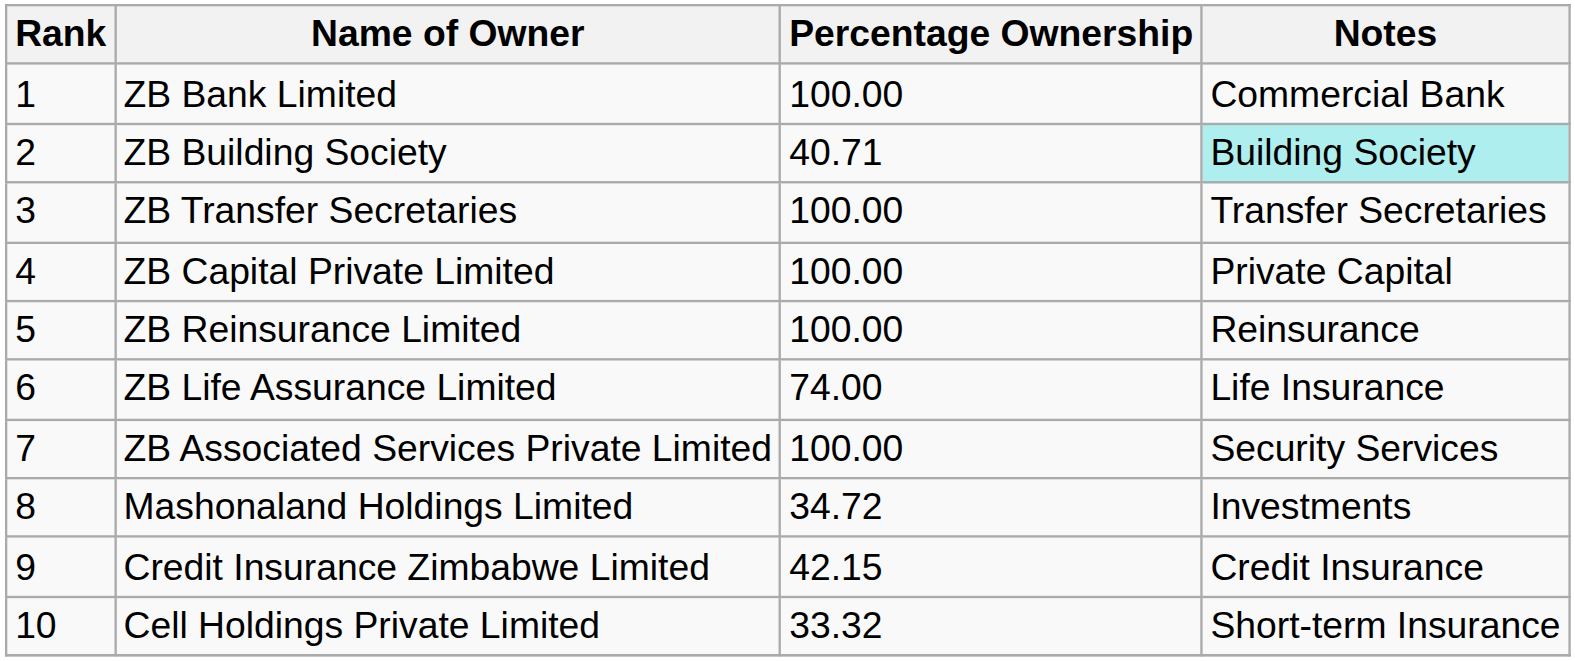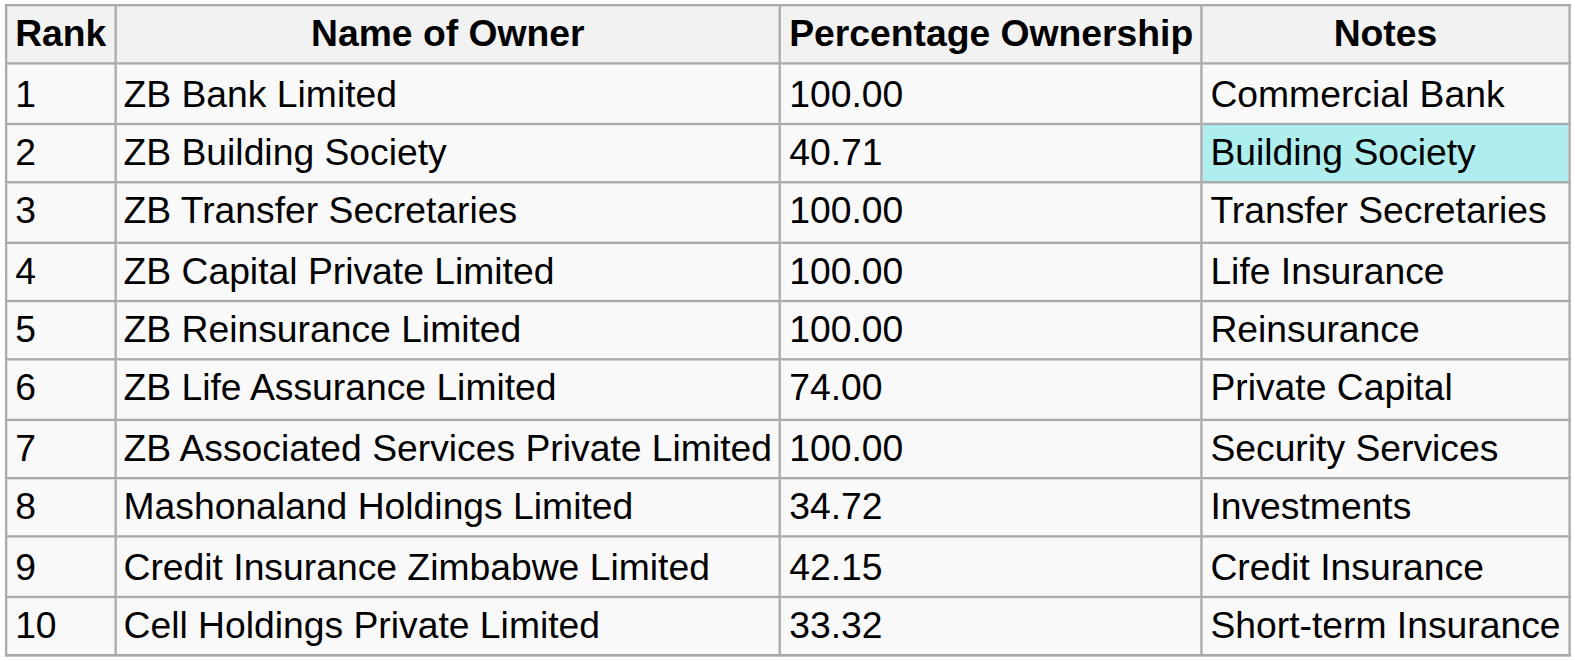 <table class="wikitable sortable" style="margin: 0.5em auto">
 <tr>
 <th>Rank</th>
 <th>Name of Owner</th>
 <th>Percentage Ownership</th>
 <th>Notes</th>
 </tr>
 <tr>
 <td>1</td>
 <td>ZB Bank Limited</td>
 <td>100.00</td>
 <td>Commercial Bank</td>
 </tr>
 <tr>
 <td>2</td>
 <td>ZB Building Society</td>
 <td>40.71</td>
 <td style="background: paleturquoise;">Building Society</td>
 </tr>
 <tr>
 <td>3</td>
 <td>ZB Transfer Secretaries</td>
 <td>100.00</td>
 <td>Transfer Secretaries</td>
 </tr>
 <tr>
 <td>4</td>
 <td>ZB Capital Private Limited</td>
 <td>100.00</td>
-<td>Private Capital</td>
+<td>Life Insurance</td>
 </tr>
 <tr>
 <td>5</td>
 <td>ZB Reinsurance Limited</td>
 <td>100.00</td>
 <td>Reinsurance</td>
 </tr>
 <tr>
 <td>6</td>
 <td>ZB Life Assurance Limited</td>
 <td>74.00</td>
-<td>Life Insurance</td>
+<td>Private Capital</td>
 </tr>
 <tr>
 <td>7</td>
 <td>ZB Associated Services Private Limited</td>
 <td>100.00</td>
 <td>Security Services</td>
 </tr>
 <tr>
 <td>8</td>
 <td>Mashonaland Holdings Limited</td>
 <td>34.72</td>
 <td>Investments</td>
 </tr>
 <tr>
 <td>9</td>
 <td>Credit Insurance Zimbabwe Limited</td>
 <td>42.15</td>
 <td>Credit Insurance</td>
 </tr>
 <tr>
 <td>10</td>
 <td>Cell Holdings Private Limited</td>
 <td>33.32</td>
 <td>Short-term Insurance</td>
 </tr>
 <tr>
 </tr>
 </table>
